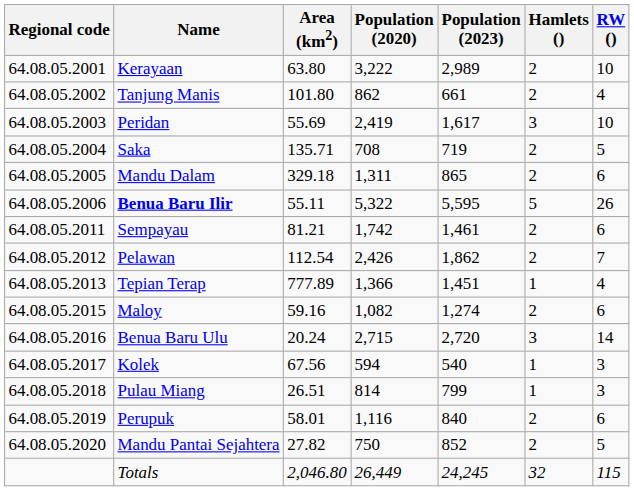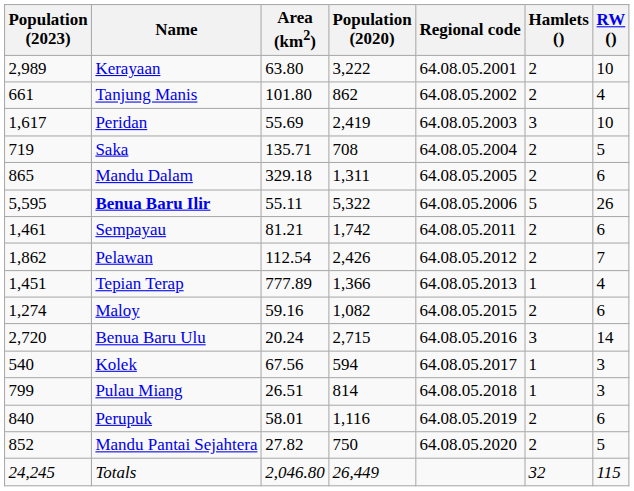 <table class="wikitable sortable">
 <tr>
-<th>Regional code</th>
+<th>Population <br>(2023)</th>
 <th>Name</th>
 <th>Area <br>(km<sup>2</sup>)</th>
 <th>Population <br>(2020)</th>
-<th>Population <br>(2023)</th>
+<th>Regional code</th>
 <th>Hamlets <br>()</th>
 <th><a href='#'>RW</a> <br>()</th>
 </tr>
 <tr>
-<td>64.08.05.2001</td>
+<td>2,989</td>
 <td><a href='#'>Kerayaan</a></td>
 <td>63.80</td>
 <td>3,222</td>
-<td>2,989</td>
+<td>64.08.05.2001</td>
 <td>2</td>
 <td>10</td>
 </tr>
 <tr>
-<td>64.08.05.2002</td>
+<td>661</td>
 <td><a href='#'>Tanjung Manis</a></td>
 <td>101.80</td>
 <td>862</td>
-<td>661</td>
+<td>64.08.05.2002</td>
 <td>2</td>
 <td>4</td>
 </tr>
 <tr>
-<td>64.08.05.2003</td>
+<td>1,617</td>
 <td><a href='#'>Peridan</a></td>
 <td>55.69</td>
 <td>2,419</td>
-<td>1,617</td>
+<td>64.08.05.2003</td>
 <td>3</td>
 <td>10</td>
 </tr>
 <tr>
-<td>64.08.05.2004</td>
+<td>719</td>
 <td><a href='#'>Saka</a></td>
 <td>135.71</td>
 <td>708</td>
-<td>719</td>
+<td>64.08.05.2004</td>
 <td>2</td>
 <td>5</td>
 </tr>
 <tr>
-<td>64.08.05.2005</td>
+<td>865</td>
 <td><a href='#'>Mandu Dalam</a></td>
 <td>329.18</td>
 <td>1,311</td>
-<td>865</td>
+<td>64.08.05.2005</td>
 <td>2</td>
 <td>6</td>
 </tr>
 <tr>
-<td>64.08.05.2006</td>
+<td>5,595</td>
 <td><a href='#'><strong>Benua Baru Ilir</strong></a></td>
 <td>55.11</td>
 <td>5,322</td>
-<td>5,595</td>
+<td>64.08.05.2006</td>
 <td>5</td>
 <td>26</td>
 </tr>
 <tr>
-<td>64.08.05.2011</td>
+<td>1,461</td>
 <td><a href='#'>Sempayau</a></td>
 <td>81.21</td>
 <td>1,742</td>
-<td>1,461</td>
+<td>64.08.05.2011</td>
 <td>2</td>
 <td>6</td>
 </tr>
 <tr>
-<td>64.08.05.2012</td>
+<td>1,862</td>
 <td><a href='#'>Pelawan</a></td>
 <td>112.54</td>
 <td>2,426</td>
-<td>1,862</td>
+<td>64.08.05.2012</td>
 <td>2</td>
 <td>7</td>
 </tr>
 <tr>
-<td>64.08.05.2013</td>
+<td>1,451</td>
 <td><a href='#'>Tepian Terap</a></td>
 <td>777.89</td>
 <td>1,366</td>
-<td>1,451</td>
+<td>64.08.05.2013</td>
 <td>1</td>
 <td>4</td>
 </tr>
 <tr>
-<td>64.08.05.2015</td>
+<td>1,274</td>
 <td><a href='#'>Maloy</a></td>
 <td>59.16</td>
 <td>1,082</td>
-<td>1,274</td>
+<td>64.08.05.2015</td>
 <td>2</td>
 <td>6</td>
 </tr>
 <tr>
-<td>64.08.05.2016</td>
+<td>2,720</td>
 <td><a href='#'>Benua Baru Ulu</a></td>
 <td>20.24</td>
 <td>2,715</td>
-<td>2,720</td>
+<td>64.08.05.2016</td>
 <td>3</td>
 <td>14</td>
 </tr>
 <tr>
-<td>64.08.05.2017</td>
+<td>540</td>
 <td><a href='#'>Kolek</a></td>
 <td>67.56</td>
 <td>594</td>
-<td>540</td>
+<td>64.08.05.2017</td>
 <td>1</td>
 <td>3</td>
 </tr>
 <tr>
-<td>64.08.05.2018</td>
+<td>799</td>
 <td><a href='#'>Pulau Miang</a></td>
 <td>26.51</td>
 <td>814</td>
-<td>799</td>
+<td>64.08.05.2018</td>
 <td>1</td>
 <td>3</td>
 </tr>
 <tr>
-<td>64.08.05.2019</td>
+<td>840</td>
 <td><a href='#'>Perupuk</a></td>
 <td>58.01</td>
 <td>1,116</td>
-<td>840</td>
+<td>64.08.05.2019</td>
 <td>2</td>
 <td>6</td>
 </tr>
 <tr>
-<td>64.08.05.2020</td>
+<td>852</td>
 <td><a href='#'>Mandu Pantai Sejahtera</a></td>
 <td>27.82</td>
 <td>750</td>
-<td>852</td>
+<td>64.08.05.2020</td>
 <td>2</td>
 <td>5</td>
 </tr>
 <tr>
-<td></td>
+<td><em>24,245</em></td>
 <td><em>Totals</em></td>
 <td><em>2,046.80</em></td>
 <td><em>26,449</em></td>
-<td><em>24,245</em></td>
+<td></td>
 <td><em>32</em></td>
 <td><em>115</em></td>
 </tr>
 </table>
